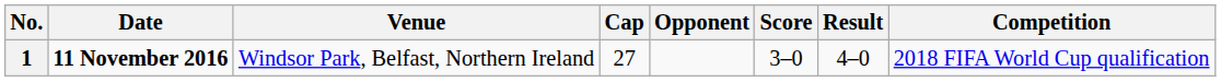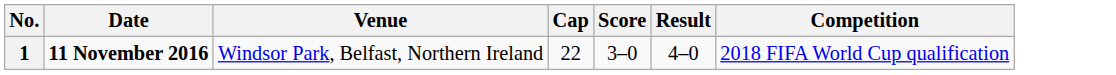 <table class="wikitable plainrowheaders">
 <tr>
 <th scope=col>No.</th>
 <th scope=col data-sort-type=date>Date</th>
 <th scope=col>Venue</th>
 <th scope=col>Cap</th>
-<th scope=col>Opponent</th>
 <th scope=col>Score</th>
 <th scope=col>Result</th>
 <th scope=col>Competition</th>
 </tr>
 <tr>
 <th scope=row style=text-align:center>1</th>
 <td><strong>11 November 2016</strong></td>
 <td><a href='#'>Windsor Park</a>, Belfast, Northern Ireland</td>
-<td align=center>27</td>
-<td></td>
+<td align=center>22</td>
 <td align=center>3–0</td>
 <td align=center>4–0</td>
 <td><a href='#'>2018 FIFA World Cup qualification</a></td>
 </tr>
 </table>
